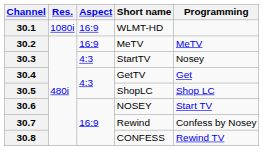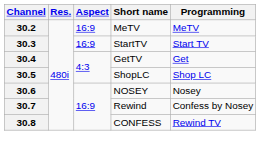 <table class="wikitable">
 <tr>
 <th scope = "col"><a href='#'>Channel</a></th>
 <th scope = "col"><a href='#'>Res.</a></th>
 <th scope = "col"><a href='#'>Aspect</a></th>
 <th scope = "col">Short name</th>
 <th scope = "col">Programming</th>
-</tr>
-<tr>
-<th scope = "row">30.1</th>
-<td><a href='#'>1080i</a></td>
-<td><a href='#'>16:9</a></td>
-<td>WLMT-HD</td>
-<td></td>
 </tr>
 <tr>
 <th scope = "row">30.2</th>
 <td rowspan=7><a href='#'>480i</a></td>
 <td><a href='#'>16:9</a></td>
 <td>MeTV</td>
 <td><a href='#'>MeTV</a></td>
 </tr>
 <tr>
 <th scope = "row">30.3</th>
-<td><a href='#'>4:3</a></td>
+<td><a href='#'>16:9</a></td>
 <td>StartTV</td>
-<td>Nosey</td>
+<td><a href='#'>Start TV</a></td>
 </tr>
 <tr>
 <th scope = "row">30.4</th>
 <td rowspan=2><a href='#'>4:3</a></td>
 <td>GetTV</td>
 <td><a href='#'>Get</a></td>
 </tr>
 <tr>
 <th scope = "row">30.5</th>
 <td>ShopLC</td>
 <td><a href='#'>Shop LC</a></td>
 </tr>
 <tr>
 <th scope = "row">30.6</th>
 <td rowspan=3><a href='#'>16:9</a></td>
 <td>NOSEY</td>
-<td><a href='#'>Start TV</a></td>
+<td>Nosey</td>
 </tr>
 <tr>
 <th scope = "row">30.7</th>
 <td>Rewind</td>
 <td>Confess by Nosey</td>
 </tr>
 <tr>
 <th scope = "row">30.8</th>
 <td>CONFESS</td>
 <td><a href='#'>Rewind TV</a></td>
 </tr>
 </table>
